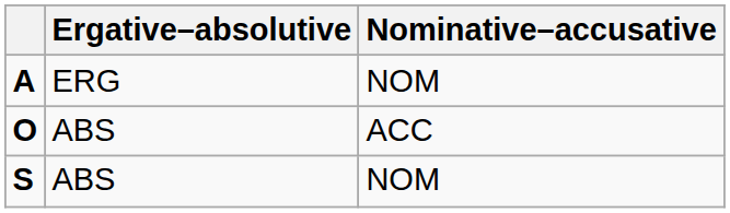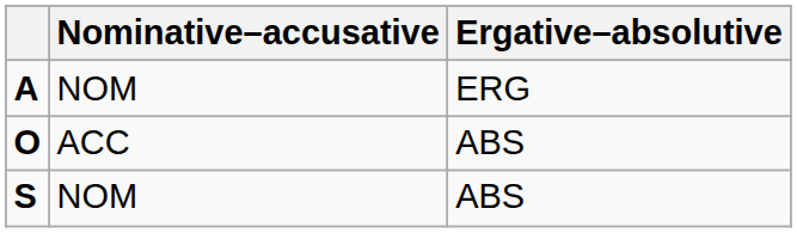 <table class="wikitable">
 <tr>
 <th></th>
+<th>Nominative–accusative</th>
 <th>Ergative–absolutive</th>
-<th>Nominative–accusative</th>
 </tr>
 <tr>
 <td><strong>A</strong></td>
+<td><span>NOM</span></td>
 <td><span>ERG</span></td>
-<td><span>NOM</span></td>
 </tr>
 <tr>
 <td><strong>O</strong></td>
+<td><span>ACC</span></td>
 <td><span>ABS</span></td>
-<td><span>ACC</span></td>
 </tr>
 <tr>
 <td><strong>S</strong></td>
+<td><span>NOM</span></td>
 <td><span>ABS</span></td>
-<td><span>NOM</span></td>
 </tr>
 </table>
